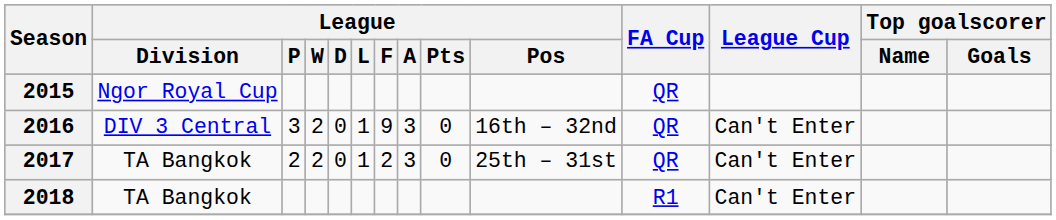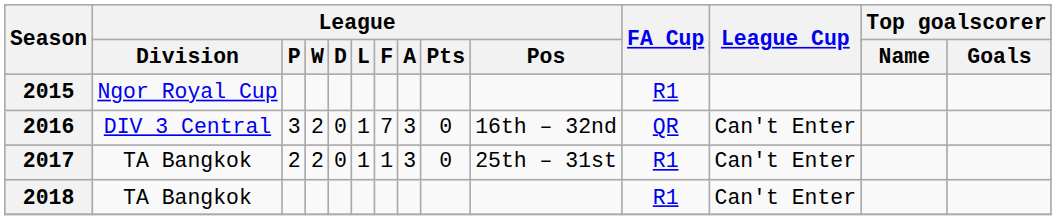 <table class="wikitable" style="text-align: center">
 <tr>
 <th rowspan=2>Season</th>
 <th colspan=9>League</th>
 <th rowspan=2><a href='#'>FA Cup</a></th>
 <th rowspan=2><a href='#'>League Cup</a></th>
 <th colspan=2>Top goalscorer</th>
 </tr>
 <tr>
 <th>Division</th>
 <th>P</th>
 <th>W</th>
 <th>D</th>
 <th>L</th>
 <th>F</th>
 <th>A</th>
 <th>Pts</th>
 <th>Pos</th>
 <th>Name</th>
 <th>Goals</th>
 </tr>
 <tr>
 <th>2015</th>
 <td><a href='#'>Ngor Royal Cup</a></td>
 <td></td>
 <td></td>
 <td></td>
 <td></td>
 <td></td>
 <td></td>
 <td></td>
 <td></td>
-<td><a href='#'>QR</a></td>
+<td><a href='#'>R1</a></td>
 <td></td>
 <td></td>
 <td></td>
 </tr>
 <tr>
 <th>2016</th>
 <td><a href='#'>DIV 3 Central</a></td>
 <td>3</td>
 <td>2</td>
 <td>0</td>
 <td>1</td>
-<td>9</td>
+<td>7</td>
 <td>3</td>
 <td>0</td>
 <td>16th – 32nd</td>
 <td><a href='#'>QR</a></td>
 <td>Can't Enter</td>
 <td></td>
 <td></td>
 </tr>
 <tr>
 <th>2017</th>
 <td>TA Bangkok</td>
 <td>2</td>
 <td>2</td>
 <td>0</td>
 <td>1</td>
-<td>2</td>
+<td>1</td>
 <td>3</td>
 <td>0</td>
 <td>25th – 31st</td>
-<td><a href='#'>QR</a></td>
+<td><a href='#'>R1</a></td>
 <td>Can't Enter</td>
 <td></td>
 <td></td>
 </tr>
 <tr>
 <th>2018</th>
 <td>TA Bangkok</td>
 <td></td>
 <td></td>
 <td></td>
 <td></td>
 <td></td>
 <td></td>
 <td></td>
 <td></td>
 <td><a href='#'>R1</a></td>
 <td>Can't Enter</td>
 <td></td>
 <td></td>
 </tr>
 <tr>
 </tr>
 </table>
